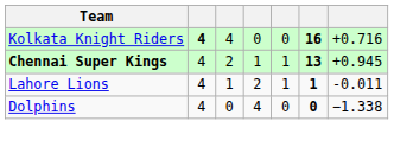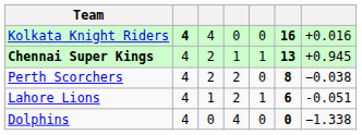 <table class="wikitable" style="text-align: center">
 <tr>
 <th>Team</th>
 <th style="width:20px"></th>
 <th style="width:20px"></th>
 <th style="width:20px"></th>
 <th style="width:20px"></th>
 <th style="width:20px"></th>
 <th style="width:50px"></th>
 </tr>
 <tr style="background:#cfc">
 <td ! style="text-align:left;"><a href='#'>Kolkata Knight Riders</a></td>
 <td><strong>4</strong></td>
 <td>4</td>
 <td>0</td>
 <td>0</td>
 <td><strong>16</strong></td>
-<td>+0.716</td>
+<td>+0.016</td>
 </tr>
 <tr style="background:#cfc">
 <td style="text-align:left;" !><strong>Chennai Super Kings</strong></td>
 <td>4</td>
 <td>2</td>
 <td>1</td>
 <td>1</td>
 <td><strong>13</strong></td>
 <td>+0.945</td>
 </tr>
 <tr>
+<td ! style="text-align:left;"><a href='#'>Perth Scorchers</a></td>
+<td>4</td>
+<td>2</td>
+<td>2</td>
+<td>0</td>
+<td><strong>8</strong></td>
+<td>−0.038</td>
+</tr>
+<tr>
 <td style="text-align:left;" !><a href='#'>Lahore Lions</a></td>
 <td>4</td>
 <td>1</td>
 <td>2</td>
 <td>1</td>
-<td><strong>1</strong></td>
-<td>-0.011</td>
+<td><strong>6</strong></td>
+<td>-0.051</td>
 </tr>
 <tr>
 <td ! style="text-align:left;"><a href='#'>Dolphins</a></td>
 <td>4</td>
 <td>0</td>
 <td>4</td>
 <td>0</td>
 <td><strong>0</strong></td>
 <td>−1.338</td>
 </tr>
 </table>
